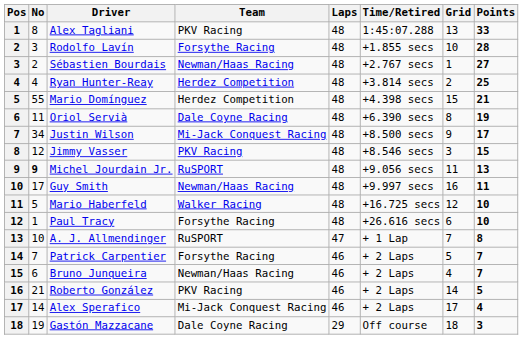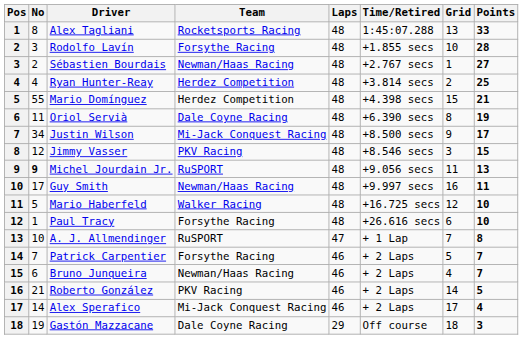 <table class="wikitable" style="font-size:95%;">
 <tr>
 <th>Pos</th>
 <th>No</th>
 <th>Driver</th>
 <th>Team</th>
 <th>Laps</th>
 <th>Time/Retired</th>
 <th>Grid</th>
 <th>Points</th>
 </tr>
 <tr>
 <th>1</th>
 <td>8</td>
 <td> <a href='#'>Alex Tagliani</a></td>
-<td>PKV Racing</td>
+<td><a href='#'>Rocketsports Racing</a></td>
 <td>48</td>
 <td>1:45:07.288</td>
 <td>13</td>
 <td><strong>33</strong></td>
 </tr>
 <tr>
 <th>2</th>
 <td>3</td>
 <td> <a href='#'>Rodolfo Lavín</a></td>
 <td><a href='#'>Forsythe Racing</a></td>
 <td>48</td>
 <td>+1.855 secs</td>
 <td>10</td>
 <td><strong>28</strong></td>
 </tr>
 <tr>
 <th>3</th>
 <td>2</td>
 <td> <a href='#'>Sébastien Bourdais</a></td>
 <td><a href='#'>Newman/Haas Racing</a></td>
 <td>48</td>
 <td>+2.767 secs</td>
 <td>1</td>
 <td><strong>27</strong></td>
 </tr>
 <tr>
 <th>4</th>
 <td>4</td>
 <td> <a href='#'>Ryan Hunter-Reay</a></td>
 <td><a href='#'>Herdez Competition</a></td>
 <td>48</td>
 <td>+3.814 secs</td>
 <td>2</td>
 <td><strong>25</strong></td>
 </tr>
 <tr>
 <th>5</th>
 <td>55</td>
 <td> <a href='#'>Mario Domínguez</a></td>
 <td>Herdez Competition</td>
 <td>48</td>
 <td>+4.398 secs</td>
 <td>15</td>
 <td><strong>21</strong></td>
 </tr>
 <tr>
 <th>6</th>
 <td>11</td>
 <td> <a href='#'>Oriol Servià</a></td>
 <td><a href='#'>Dale Coyne Racing</a></td>
 <td>48</td>
 <td>+6.390 secs</td>
 <td>8</td>
 <td><strong>19</strong></td>
 </tr>
 <tr>
 <th>7</th>
 <td>34</td>
 <td> <a href='#'>Justin Wilson</a></td>
 <td><a href='#'>Mi-Jack Conquest Racing</a></td>
 <td>48</td>
 <td>+8.500 secs</td>
 <td>9</td>
 <td><strong>17</strong></td>
 </tr>
 <tr>
 <th>8</th>
 <td>12</td>
 <td> <a href='#'>Jimmy Vasser</a></td>
 <td><a href='#'>PKV Racing</a></td>
 <td>48</td>
 <td>+8.546 secs</td>
 <td>3</td>
 <td><strong>15</strong></td>
 </tr>
 <tr>
 <th>9</th>
 <td><strong>9</strong></td>
 <td> <a href='#'>Michel Jourdain Jr.</a></td>
 <td><a href='#'>RuSPORT</a></td>
 <td>48</td>
 <td>+9.056 secs</td>
 <td>11</td>
 <td><strong>13</strong></td>
 </tr>
 <tr>
 <th>10</th>
 <td>17</td>
 <td> <a href='#'>Guy Smith</a></td>
 <td><a href='#'>Newman/Haas Racing</a></td>
 <td>48</td>
 <td>+9.997 secs</td>
 <td>16</td>
 <td><strong>11</strong></td>
 </tr>
 <tr>
 <th>11</th>
 <td>5</td>
 <td> <a href='#'>Mario Haberfeld</a></td>
 <td><a href='#'>Walker Racing</a></td>
 <td>48</td>
 <td>+16.725 secs</td>
 <td>12</td>
 <td><strong>10</strong></td>
 </tr>
 <tr>
 <th>12</th>
 <td>1</td>
 <td> <a href='#'>Paul Tracy</a></td>
 <td>Forsythe Racing</td>
 <td>48</td>
 <td>+26.616 secs</td>
 <td>6</td>
 <td><strong>10</strong></td>
 </tr>
 <tr>
 <th>13</th>
 <td>10</td>
 <td> <a href='#'>A. J. Allmendinger</a></td>
 <td>RuSPORT</td>
 <td>47</td>
 <td>+ 1 Lap</td>
 <td>7</td>
 <td><strong>8</strong></td>
 </tr>
 <tr>
 <th>14</th>
 <td>7</td>
 <td> <a href='#'>Patrick Carpentier</a></td>
 <td>Forsythe Racing</td>
 <td>46</td>
 <td>+ 2 Laps</td>
 <td>5</td>
 <td><strong>7</strong></td>
 </tr>
 <tr>
 <th>15</th>
 <td>6</td>
 <td> <a href='#'>Bruno Junqueira</a></td>
 <td>Newman/Haas Racing</td>
 <td>46</td>
 <td>+ 2 Laps</td>
 <td>4</td>
 <td><strong>7</strong></td>
 </tr>
 <tr>
 <th>16</th>
 <td>21</td>
 <td> <a href='#'>Roberto González</a></td>
 <td>PKV Racing</td>
 <td>46</td>
 <td>+ 2 Laps</td>
 <td>14</td>
 <td><strong>5</strong></td>
 </tr>
 <tr>
 <th>17</th>
 <td>14</td>
 <td> <a href='#'>Alex Sperafico</a></td>
 <td>Mi-Jack Conquest Racing</td>
 <td>46</td>
 <td>+ 2 Laps</td>
 <td>17</td>
 <td><strong>4</strong></td>
 </tr>
 <tr>
 <th>18</th>
 <td>19</td>
 <td> <a href='#'>Gastón Mazzacane</a></td>
 <td>Dale Coyne Racing</td>
 <td>29</td>
 <td>Off course</td>
 <td>18</td>
 <td><strong>3</strong></td>
 </tr>
 </table>
